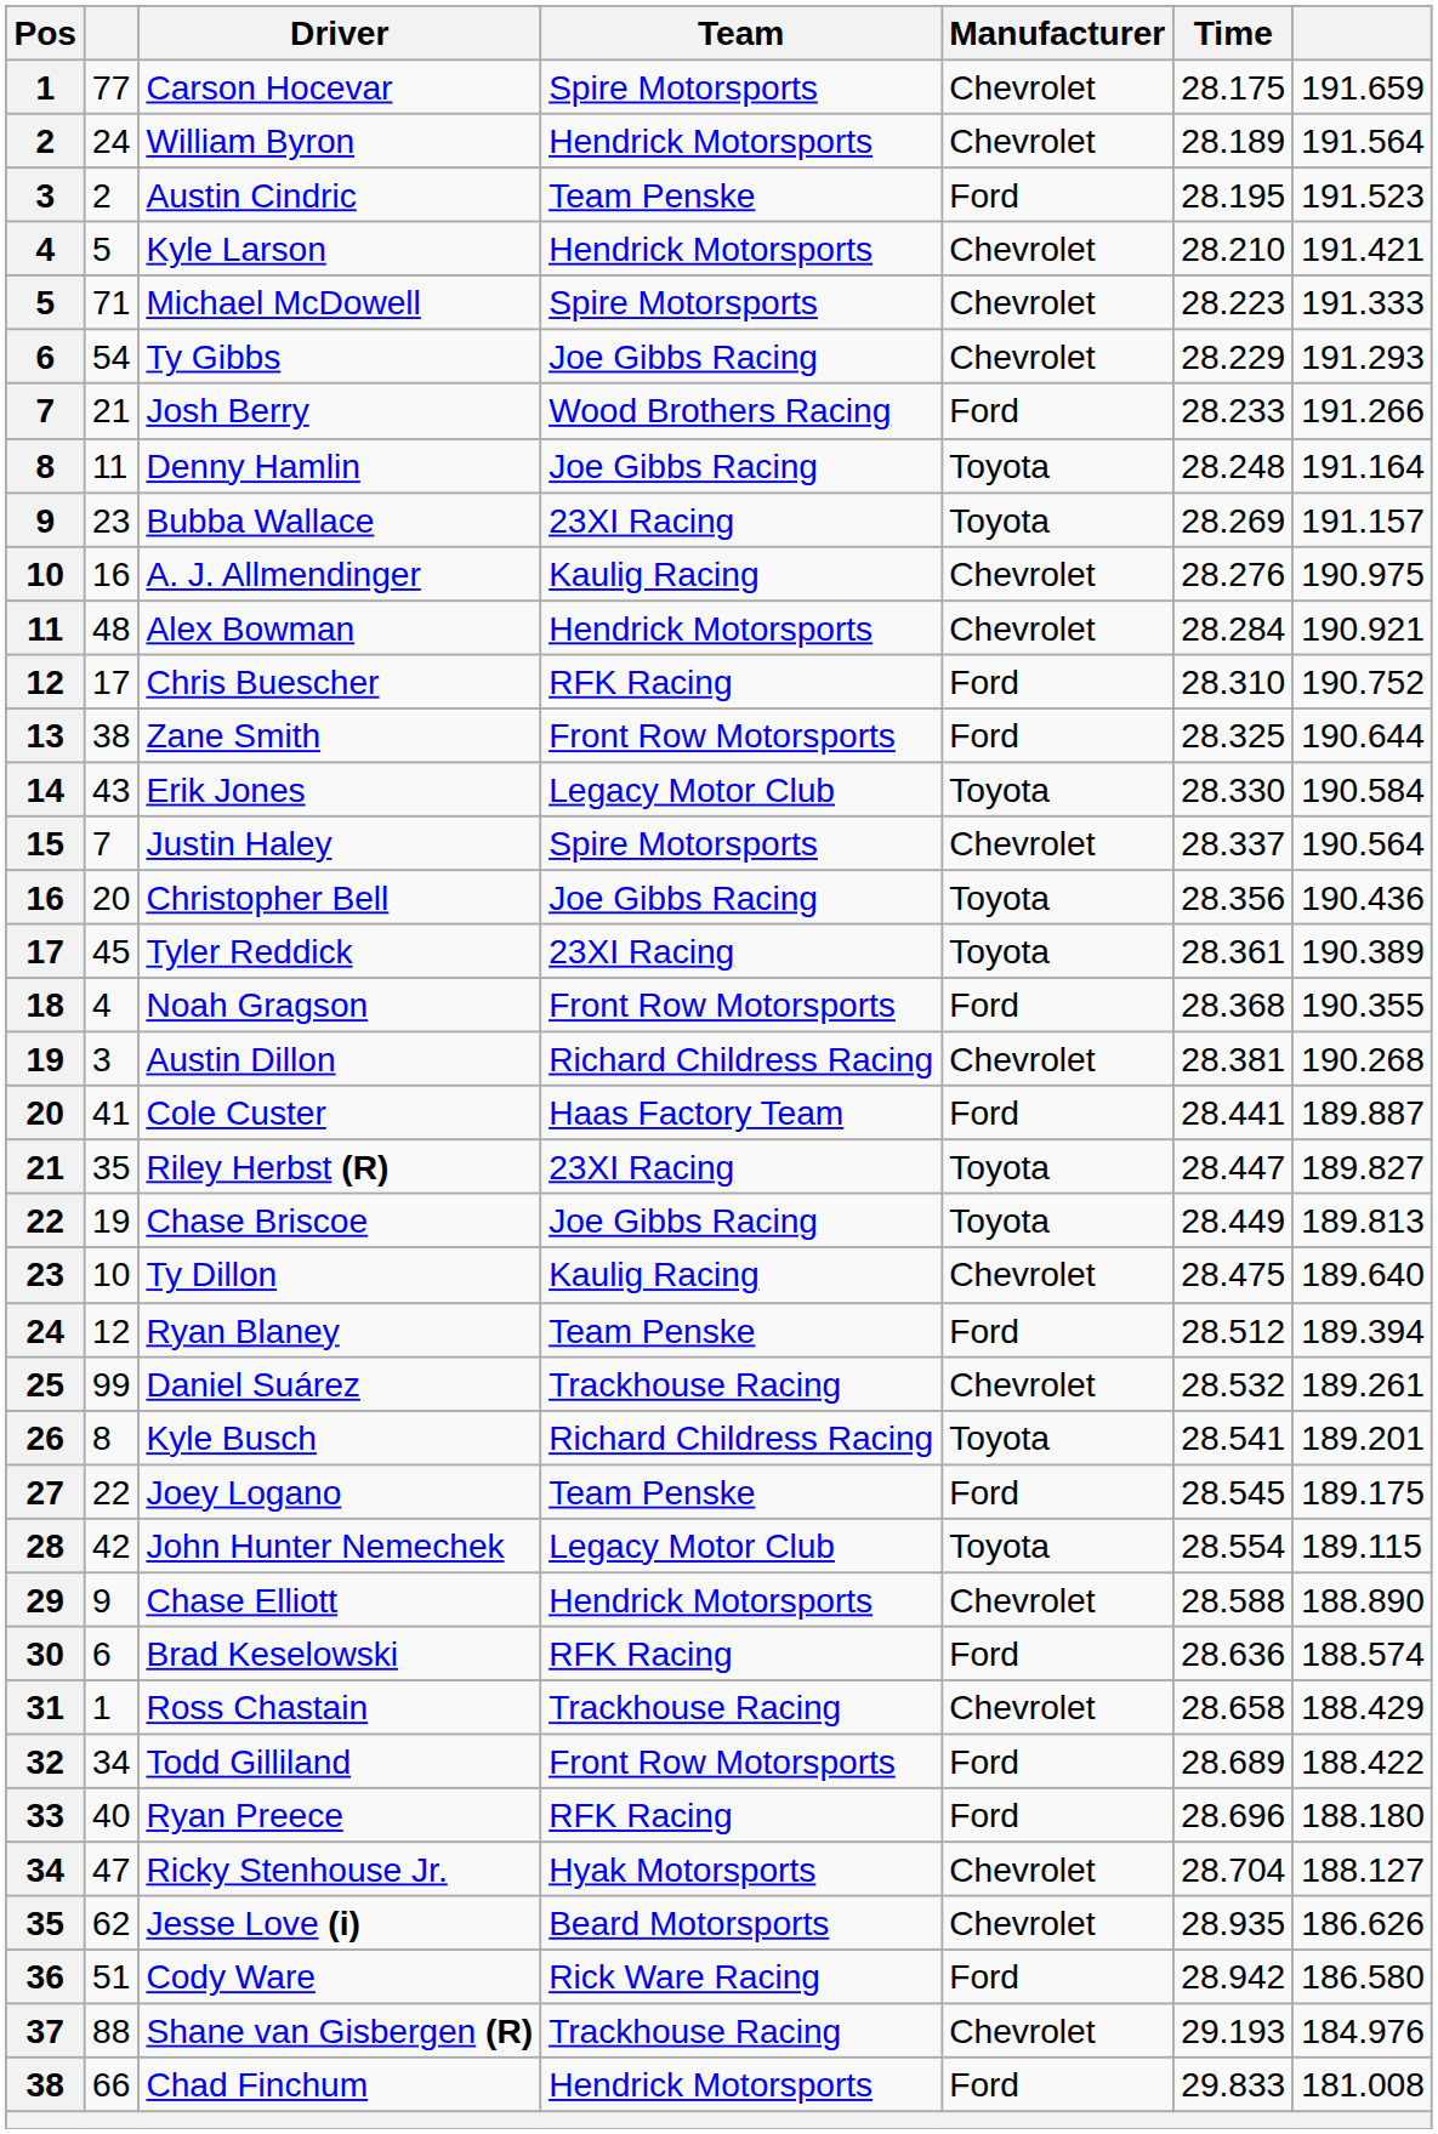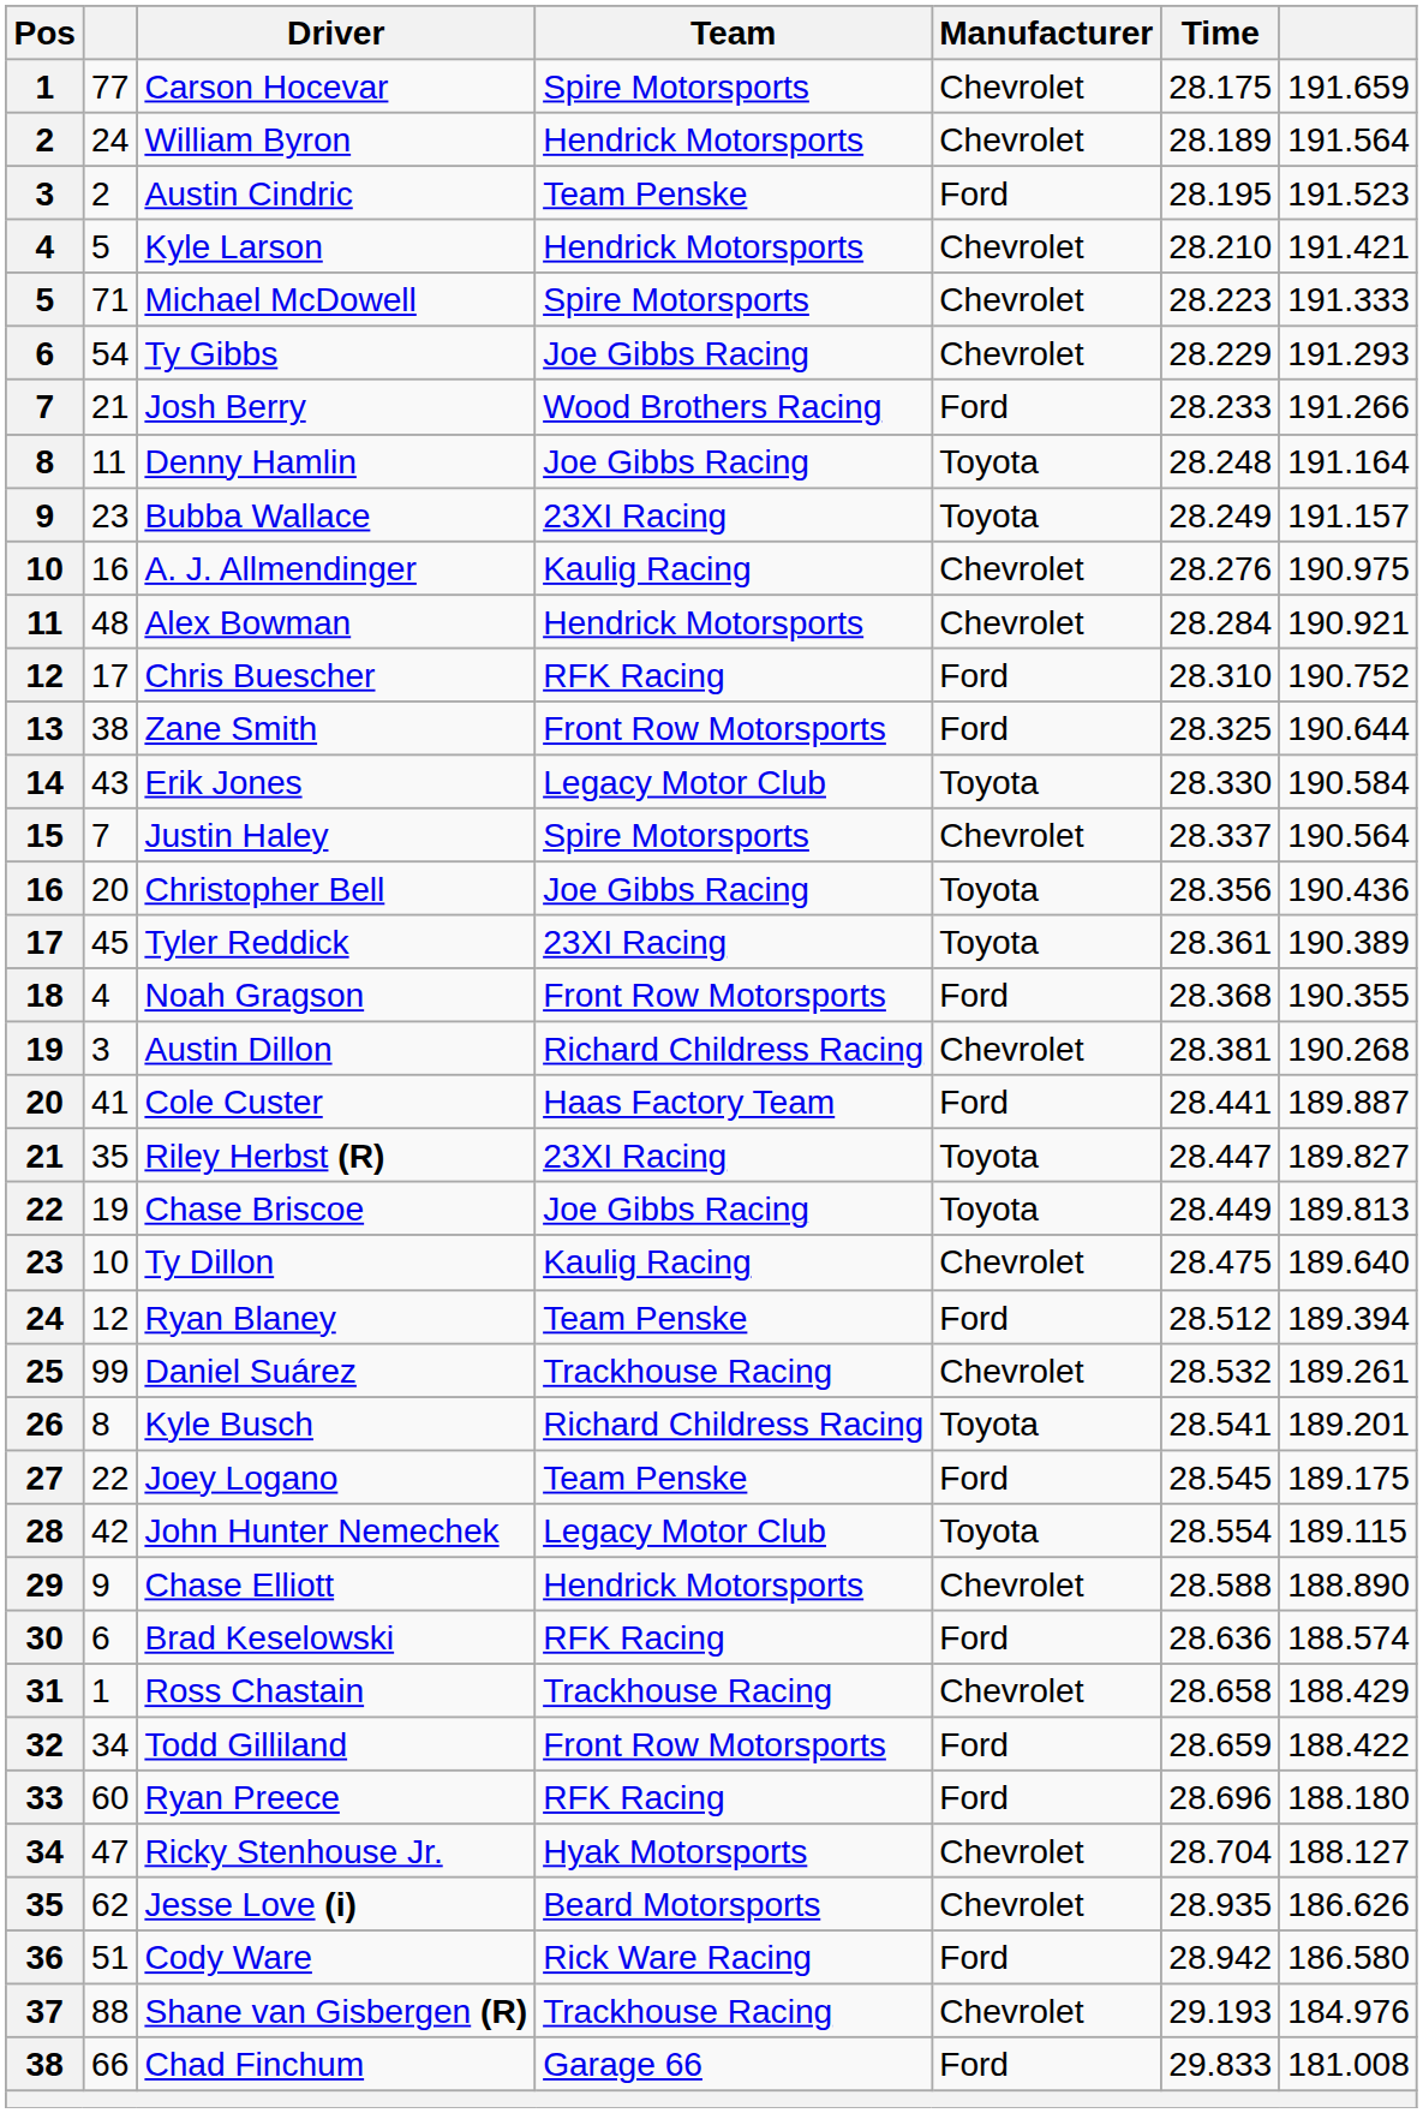 <table class="wikitable" style="font-size:95%">
 <tr>
 <th>Pos</th>
 <th></th>
 <th>Driver</th>
 <th>Team</th>
 <th>Manufacturer</th>
 <th>Time</th>
 <th></th>
 </tr>
 <tr>
 <th>1</th>
 <td>77</td>
 <td><a href='#'>Carson Hocevar</a></td>
 <td><a href='#'>Spire Motorsports</a></td>
 <td>Chevrolet</td>
 <td>28.175</td>
 <td>191.659</td>
 </tr>
 <tr>
 <th>2</th>
 <td>24</td>
 <td><a href='#'>William Byron</a></td>
 <td><a href='#'>Hendrick Motorsports</a></td>
 <td>Chevrolet</td>
 <td>28.189</td>
 <td>191.564</td>
 </tr>
 <tr>
 <th>3</th>
 <td>2</td>
 <td><a href='#'>Austin Cindric</a></td>
 <td><a href='#'>Team Penske</a></td>
 <td>Ford</td>
 <td>28.195</td>
 <td>191.523</td>
 </tr>
 <tr>
 <th>4</th>
 <td>5</td>
 <td><a href='#'>Kyle Larson</a></td>
 <td><a href='#'>Hendrick Motorsports</a></td>
 <td>Chevrolet</td>
 <td>28.210</td>
 <td>191.421</td>
 </tr>
 <tr>
 <th>5</th>
 <td>71</td>
 <td><a href='#'>Michael McDowell</a></td>
 <td><a href='#'>Spire Motorsports</a></td>
 <td>Chevrolet</td>
 <td>28.223</td>
 <td>191.333</td>
 </tr>
 <tr>
 <th>6</th>
 <td>54</td>
 <td><a href='#'>Ty Gibbs</a></td>
 <td><a href='#'>Joe Gibbs Racing</a></td>
 <td>Chevrolet</td>
 <td>28.229</td>
 <td>191.293</td>
 </tr>
 <tr>
 <th>7</th>
 <td>21</td>
 <td><a href='#'>Josh Berry</a></td>
 <td><a href='#'>Wood Brothers Racing</a></td>
 <td>Ford</td>
 <td>28.233</td>
 <td>191.266</td>
 </tr>
 <tr>
 <th>8</th>
 <td>11</td>
 <td><a href='#'>Denny Hamlin</a></td>
 <td><a href='#'>Joe Gibbs Racing</a></td>
 <td>Toyota</td>
 <td>28.248</td>
 <td>191.164</td>
 </tr>
 <tr>
 <th>9</th>
 <td>23</td>
 <td><a href='#'>Bubba Wallace</a></td>
 <td><a href='#'>23XI Racing</a></td>
 <td>Toyota</td>
-<td>28.269</td>
+<td>28.249</td>
 <td>191.157</td>
 </tr>
 <tr>
 <th>10</th>
 <td>16</td>
 <td><a href='#'>A. J. Allmendinger</a></td>
 <td><a href='#'>Kaulig Racing</a></td>
 <td>Chevrolet</td>
 <td>28.276</td>
 <td>190.975</td>
 </tr>
 <tr>
 <th>11</th>
 <td>48</td>
 <td><a href='#'>Alex Bowman</a></td>
 <td><a href='#'>Hendrick Motorsports</a></td>
 <td>Chevrolet</td>
 <td>28.284</td>
 <td>190.921</td>
 </tr>
 <tr>
 <th>12</th>
 <td>17</td>
 <td><a href='#'>Chris Buescher</a></td>
 <td><a href='#'>RFK Racing</a></td>
 <td>Ford</td>
 <td>28.310</td>
 <td>190.752</td>
 </tr>
 <tr>
 <th>13</th>
 <td>38</td>
 <td><a href='#'>Zane Smith</a></td>
 <td><a href='#'>Front Row Motorsports</a></td>
 <td>Ford</td>
 <td>28.325</td>
 <td>190.644</td>
 </tr>
 <tr>
 <th>14</th>
 <td>43</td>
 <td><a href='#'>Erik Jones</a></td>
 <td><a href='#'>Legacy Motor Club</a></td>
 <td>Toyota</td>
 <td>28.330</td>
 <td>190.584</td>
 </tr>
 <tr>
 <th>15</th>
 <td>7</td>
 <td><a href='#'>Justin Haley</a></td>
 <td><a href='#'>Spire Motorsports</a></td>
 <td>Chevrolet</td>
 <td>28.337</td>
 <td>190.564</td>
 </tr>
 <tr>
 <th>16</th>
 <td>20</td>
 <td><a href='#'>Christopher Bell</a></td>
 <td><a href='#'>Joe Gibbs Racing</a></td>
 <td>Toyota</td>
 <td>28.356</td>
 <td>190.436</td>
 </tr>
 <tr>
 <th>17</th>
 <td>45</td>
 <td><a href='#'>Tyler Reddick</a></td>
 <td><a href='#'>23XI Racing</a></td>
 <td>Toyota</td>
 <td>28.361</td>
 <td>190.389</td>
 </tr>
 <tr>
 <th>18</th>
 <td>4</td>
 <td><a href='#'>Noah Gragson</a></td>
 <td><a href='#'>Front Row Motorsports</a></td>
 <td>Ford</td>
 <td>28.368</td>
 <td>190.355</td>
 </tr>
 <tr>
 <th>19</th>
 <td>3</td>
 <td><a href='#'>Austin Dillon</a></td>
 <td><a href='#'>Richard Childress Racing</a></td>
 <td>Chevrolet</td>
 <td>28.381</td>
 <td>190.268</td>
 </tr>
 <tr>
 <th>20</th>
 <td>41</td>
 <td><a href='#'>Cole Custer</a></td>
 <td><a href='#'>Haas Factory Team</a></td>
 <td>Ford</td>
 <td>28.441</td>
 <td>189.887</td>
 </tr>
 <tr>
 <th>21</th>
 <td>35</td>
 <td><a href='#'>Riley Herbst</a> <strong>(R)</strong></td>
 <td><a href='#'>23XI Racing</a></td>
 <td>Toyota</td>
 <td>28.447</td>
 <td>189.827</td>
 </tr>
 <tr>
 <th>22</th>
 <td>19</td>
 <td><a href='#'>Chase Briscoe</a></td>
 <td><a href='#'>Joe Gibbs Racing</a></td>
 <td>Toyota</td>
 <td>28.449</td>
 <td>189.813</td>
 </tr>
 <tr>
 <th>23</th>
 <td>10</td>
 <td><a href='#'>Ty Dillon</a></td>
 <td><a href='#'>Kaulig Racing</a></td>
 <td>Chevrolet</td>
 <td>28.475</td>
 <td>189.640</td>
 </tr>
 <tr>
 <th>24</th>
 <td>12</td>
 <td><a href='#'>Ryan Blaney</a></td>
 <td><a href='#'>Team Penske</a></td>
 <td>Ford</td>
 <td>28.512</td>
 <td>189.394</td>
 </tr>
 <tr>
 <th>25</th>
 <td>99</td>
 <td><a href='#'>Daniel Suárez</a></td>
 <td><a href='#'>Trackhouse Racing</a></td>
 <td>Chevrolet</td>
 <td>28.532</td>
 <td>189.261</td>
 </tr>
 <tr>
 <th>26</th>
 <td>8</td>
 <td><a href='#'>Kyle Busch</a></td>
 <td><a href='#'>Richard Childress Racing</a></td>
 <td>Toyota</td>
 <td>28.541</td>
 <td>189.201</td>
 </tr>
 <tr>
 <th>27</th>
 <td>22</td>
 <td><a href='#'>Joey Logano</a></td>
 <td><a href='#'>Team Penske</a></td>
 <td>Ford</td>
 <td>28.545</td>
 <td>189.175</td>
 </tr>
 <tr>
 <th>28</th>
 <td>42</td>
 <td><a href='#'>John Hunter Nemechek</a></td>
 <td><a href='#'>Legacy Motor Club</a></td>
 <td>Toyota</td>
 <td>28.554</td>
 <td>189.115</td>
 </tr>
 <tr>
 <th>29</th>
 <td>9</td>
 <td><a href='#'>Chase Elliott</a></td>
 <td><a href='#'>Hendrick Motorsports</a></td>
 <td>Chevrolet</td>
 <td>28.588</td>
 <td>188.890</td>
 </tr>
 <tr>
 <th>30</th>
 <td>6</td>
 <td><a href='#'>Brad Keselowski</a></td>
 <td><a href='#'>RFK Racing</a></td>
 <td>Ford</td>
 <td>28.636</td>
 <td>188.574</td>
 </tr>
 <tr>
 <th>31</th>
 <td>1</td>
 <td><a href='#'>Ross Chastain</a></td>
 <td><a href='#'>Trackhouse Racing</a></td>
 <td>Chevrolet</td>
 <td>28.658</td>
 <td>188.429</td>
 </tr>
 <tr>
 <th>32</th>
 <td>34</td>
 <td><a href='#'>Todd Gilliland</a></td>
 <td><a href='#'>Front Row Motorsports</a></td>
 <td>Ford</td>
-<td>28.689</td>
+<td>28.659</td>
 <td>188.422</td>
 </tr>
 <tr>
 <th>33</th>
-<td>40</td>
+<td>60</td>
 <td><a href='#'>Ryan Preece</a></td>
 <td><a href='#'>RFK Racing</a></td>
 <td>Ford</td>
 <td>28.696</td>
 <td>188.180</td>
 </tr>
 <tr>
 <th>34</th>
 <td>47</td>
 <td><a href='#'>Ricky Stenhouse Jr.</a></td>
 <td><a href='#'>Hyak Motorsports</a></td>
 <td>Chevrolet</td>
 <td>28.704</td>
 <td>188.127</td>
 </tr>
 <tr>
 <th>35</th>
 <td>62</td>
 <td><a href='#'>Jesse Love</a> <strong>(i)</strong></td>
 <td><a href='#'>Beard Motorsports</a></td>
 <td>Chevrolet</td>
 <td>28.935</td>
 <td>186.626</td>
 </tr>
 <tr>
 <th>36</th>
 <td>51</td>
 <td><a href='#'>Cody Ware</a></td>
 <td><a href='#'>Rick Ware Racing</a></td>
 <td>Ford</td>
 <td>28.942</td>
 <td>186.580</td>
 </tr>
 <tr>
 <th>37</th>
 <td>88</td>
 <td><a href='#'>Shane van Gisbergen</a> <strong>(R)</strong></td>
 <td><a href='#'>Trackhouse Racing</a></td>
 <td>Chevrolet</td>
 <td>29.193</td>
 <td>184.976</td>
 </tr>
 <tr>
 <th>38</th>
 <td>66</td>
 <td><a href='#'>Chad Finchum</a></td>
-<td><a href='#'>Hendrick Motorsports</a></td>
+<td><a href='#'>Garage 66</a></td>
 <td>Ford</td>
 <td>29.833</td>
 <td>181.008</td>
 </tr>
 <tr>
 <th colspan="7"></th>
 </tr>
 </table>
